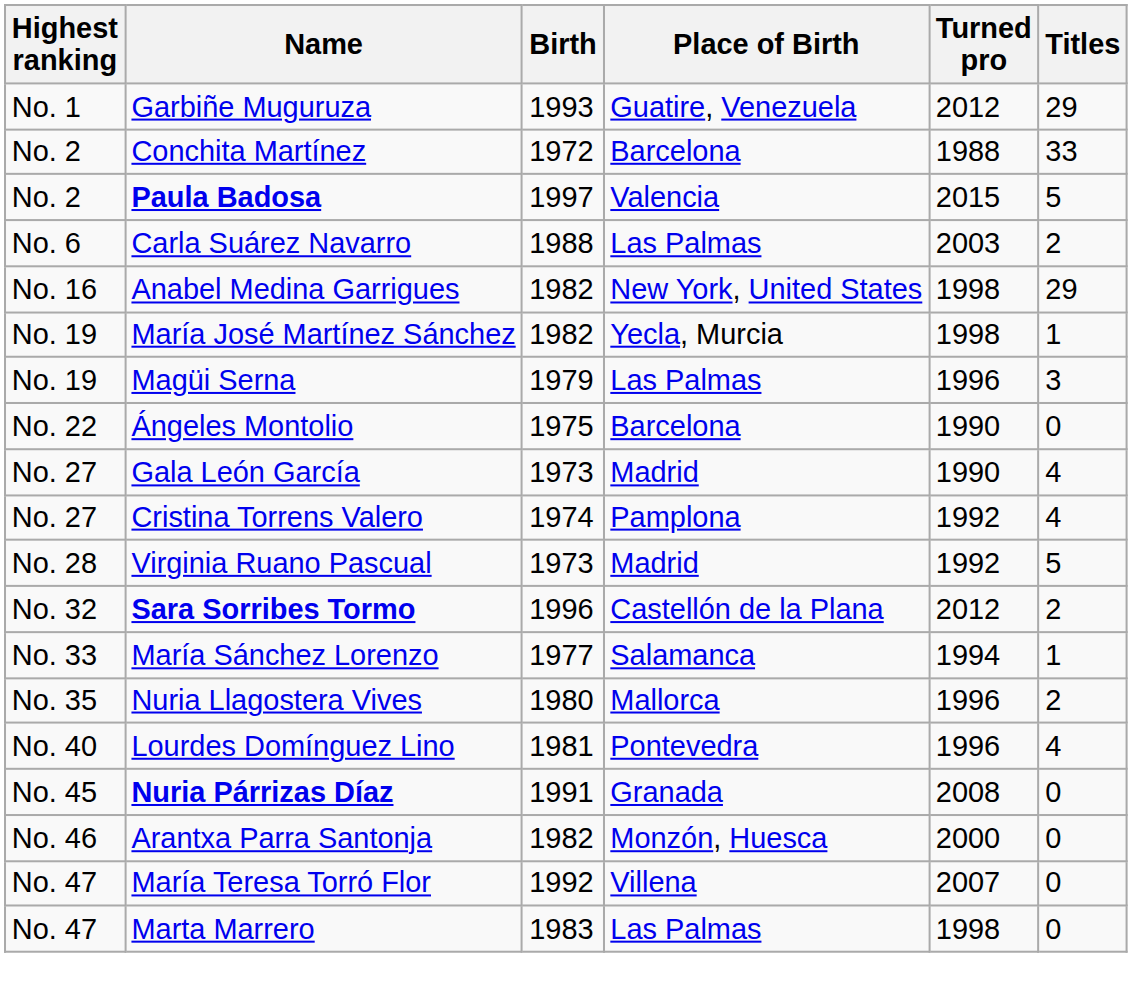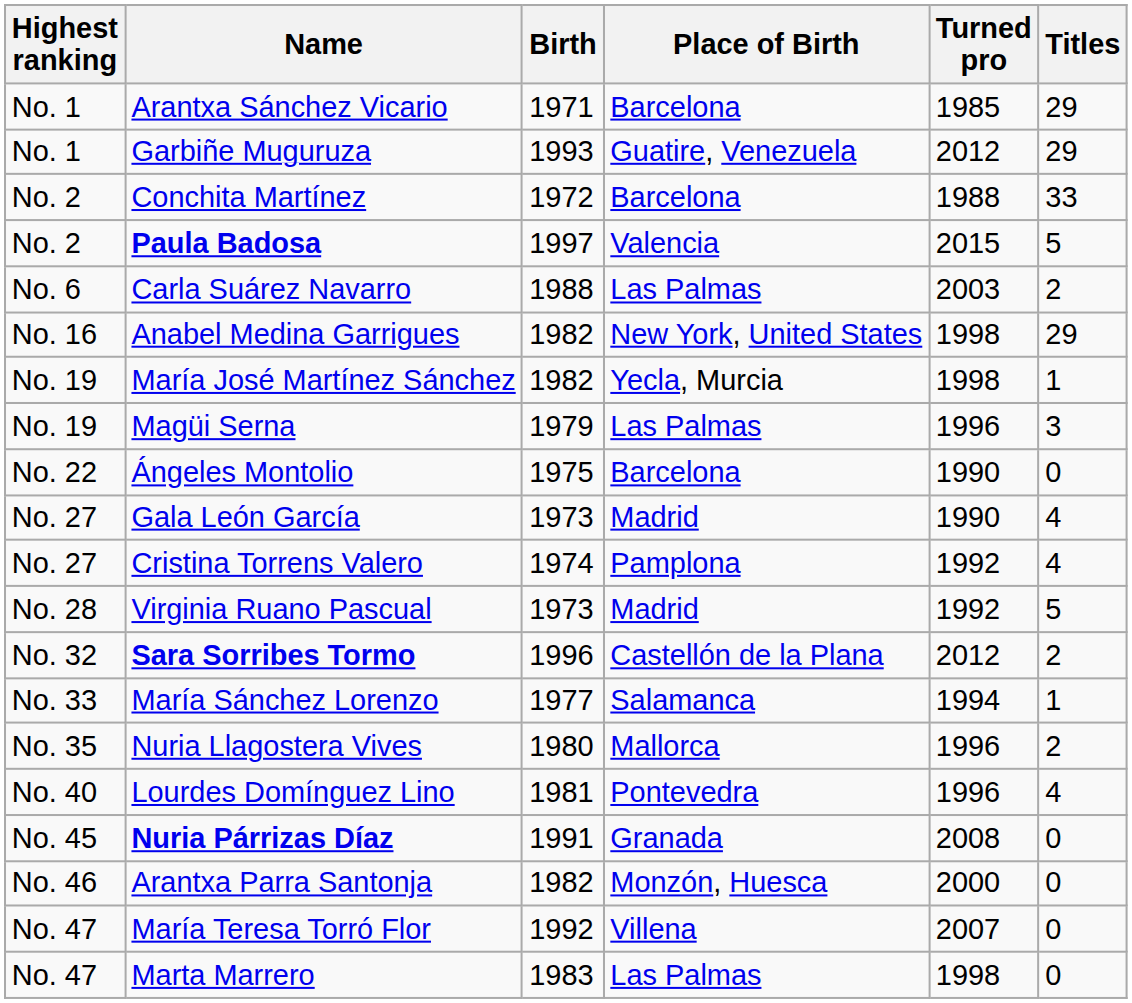 <table class="sortable wikitable" style="font-size:90%">
 <tr>
 <th>Highest<br>ranking</th>
 <th>Name</th>
 <th>Birth</th>
 <th>Place of Birth</th>
 <th>Turned<br>pro</th>
 <th>Titles</th>
+</tr>
+<tr>
+<td>No. 1</td>
+<td><a href='#'>Arantxa Sánchez Vicario</a></td>
+<td>1971</td>
+<td> <a href='#'>Barcelona</a></td>
+<td>1985</td>
+<td>29</td>
 </tr>
 <tr>
 <td>No. 1</td>
 <td><a href='#'>Garbiñe Muguruza</a></td>
 <td>1993</td>
 <td> <a href='#'>Guatire</a>, <a href='#'>Venezuela</a></td>
 <td>2012</td>
 <td>29</td>
 </tr>
 <tr>
 <td>No. 2</td>
 <td><a href='#'>Conchita Martínez</a></td>
 <td>1972</td>
 <td> <a href='#'>Barcelona</a></td>
 <td>1988</td>
 <td>33</td>
 </tr>
 <tr>
 <td>No. 2</td>
 <td><strong><a href='#'>Paula Badosa</a></strong></td>
 <td>1997</td>
 <td> <a href='#'>Valencia</a></td>
 <td>2015</td>
 <td>5</td>
 </tr>
 <tr>
 <td>No. 6</td>
 <td><a href='#'>Carla Suárez Navarro</a></td>
 <td>1988</td>
 <td> <a href='#'>Las Palmas</a></td>
 <td>2003</td>
 <td>2</td>
 </tr>
 <tr>
 <td>No. 16</td>
 <td><a href='#'>Anabel Medina Garrigues</a></td>
 <td>1982</td>
 <td> <a href='#'>New York</a>, <a href='#'>United States</a></td>
 <td>1998</td>
 <td>29</td>
 </tr>
 <tr>
 <td>No. 19</td>
 <td><a href='#'>María José Martínez Sánchez</a></td>
 <td>1982</td>
 <td> <a href='#'>Yecla</a>, Murcia</td>
 <td>1998</td>
 <td>1</td>
 </tr>
 <tr>
 <td>No. 19</td>
 <td><a href='#'>Magüi Serna</a></td>
 <td>1979</td>
 <td> <a href='#'>Las Palmas</a></td>
 <td>1996</td>
 <td>3</td>
 </tr>
 <tr>
 <td>No. 22</td>
 <td><a href='#'>Ángeles Montolio</a></td>
 <td>1975</td>
 <td> <a href='#'>Barcelona</a></td>
 <td>1990</td>
 <td>0</td>
 </tr>
 <tr>
 <td>No. 27</td>
 <td><a href='#'>Gala León García</a></td>
 <td>1973</td>
 <td> <a href='#'>Madrid</a></td>
 <td>1990</td>
 <td>4</td>
 </tr>
 <tr>
 <td>No. 27</td>
 <td><a href='#'>Cristina Torrens Valero</a></td>
 <td>1974</td>
 <td> <a href='#'>Pamplona</a></td>
 <td>1992</td>
 <td>4</td>
 </tr>
 <tr>
 <td>No. 28</td>
 <td><a href='#'>Virginia Ruano Pascual</a></td>
 <td>1973</td>
 <td> <a href='#'>Madrid</a></td>
 <td>1992</td>
 <td>5</td>
 </tr>
 <tr>
 <td>No. 32</td>
 <td><strong><a href='#'>Sara Sorribes Tormo</a></strong></td>
 <td>1996</td>
 <td> <a href='#'>Castellón de la Plana</a></td>
 <td>2012</td>
 <td>2</td>
 </tr>
 <tr>
 <td>No. 33</td>
 <td><a href='#'>María Sánchez Lorenzo</a></td>
 <td>1977</td>
 <td> <a href='#'>Salamanca</a></td>
 <td>1994</td>
 <td>1</td>
 </tr>
 <tr>
 <td>No. 35</td>
 <td><a href='#'>Nuria Llagostera Vives</a></td>
 <td>1980</td>
 <td> <a href='#'>Mallorca</a></td>
 <td>1996</td>
 <td>2</td>
 </tr>
 <tr>
 <td>No. 40</td>
 <td><a href='#'>Lourdes Domínguez Lino</a></td>
 <td>1981</td>
 <td> <a href='#'>Pontevedra</a></td>
 <td>1996</td>
 <td>4</td>
 </tr>
 <tr>
 <td>No. 45</td>
 <td><strong><a href='#'>Nuria Párrizas Díaz</a></strong></td>
 <td>1991</td>
 <td> <a href='#'>Granada</a></td>
 <td>2008</td>
 <td>0</td>
 </tr>
 <tr>
 <td>No. 46</td>
 <td><a href='#'>Arantxa Parra Santonja</a></td>
 <td>1982</td>
 <td> <a href='#'>Monzón</a>, <a href='#'>Huesca</a></td>
 <td>2000</td>
 <td>0</td>
 </tr>
 <tr>
 <td>No. 47</td>
 <td><a href='#'>María Teresa Torró Flor</a></td>
 <td>1992</td>
 <td> <a href='#'>Villena</a></td>
 <td>2007</td>
 <td>0</td>
 </tr>
 <tr>
 <td>No. 47</td>
 <td><a href='#'>Marta Marrero</a></td>
 <td>1983</td>
 <td> <a href='#'>Las Palmas</a></td>
 <td>1998</td>
 <td>0</td>
 </tr>
 </table>
